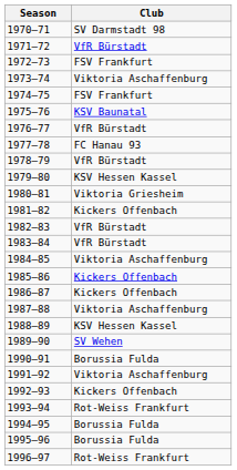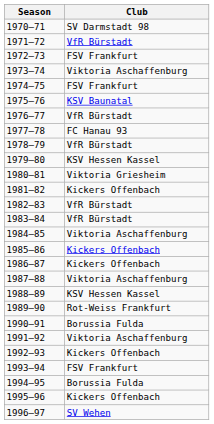 <table class="wikitable">
 <tr align="center" bgcolor="#dfdfdf">
 <th width="80">Season</th>
 <th width="200">Club</th>
 </tr>
 <tr>
 <td>1970–71</td>
 <td>SV Darmstadt 98</td>
 </tr>
 <tr>
 <td>1971–72</td>
 <td><a href='#'>VfR Bürstadt</a></td>
 </tr>
 <tr>
 <td>1972–73</td>
 <td>FSV Frankfurt</td>
 </tr>
 <tr>
 <td>1973–74</td>
 <td>Viktoria Aschaffenburg</td>
 </tr>
 <tr>
 <td>1974–75</td>
 <td>FSV Frankfurt</td>
 </tr>
 <tr>
 <td>1975–76</td>
 <td><a href='#'>KSV Baunatal</a></td>
 </tr>
 <tr>
 <td>1976–77</td>
 <td>VfR Bürstadt</td>
 </tr>
 <tr>
 <td>1977–78</td>
 <td>FC Hanau 93</td>
 </tr>
 <tr>
 <td>1978–79</td>
 <td>VfR Bürstadt</td>
 </tr>
 <tr>
 <td>1979–80</td>
 <td>KSV Hessen Kassel</td>
 </tr>
 <tr>
 <td>1980–81</td>
 <td>Viktoria Griesheim</td>
 </tr>
 <tr>
 <td>1981–82</td>
 <td>Kickers Offenbach</td>
 </tr>
 <tr>
 <td>1982–83</td>
 <td>VfR Bürstadt</td>
 </tr>
 <tr>
 <td>1983–84</td>
 <td>VfR Bürstadt</td>
 </tr>
 <tr>
 <td>1984–85</td>
 <td>Viktoria Aschaffenburg</td>
 </tr>
 <tr>
 <td>1985–86</td>
 <td><a href='#'>Kickers Offenbach</a></td>
 </tr>
 <tr>
 <td>1986–87</td>
 <td>Kickers Offenbach</td>
 </tr>
 <tr>
 <td>1987–88</td>
 <td>Viktoria Aschaffenburg</td>
 </tr>
 <tr>
 <td>1988–89</td>
 <td>KSV Hessen Kassel</td>
 </tr>
 <tr>
 <td>1989–90</td>
-<td><a href='#'>SV Wehen</a></td>
+<td>Rot-Weiss Frankfurt</td>
 </tr>
 <tr>
 <td>1990–91</td>
 <td>Borussia Fulda</td>
 </tr>
 <tr>
 <td>1991–92</td>
 <td>Viktoria Aschaffenburg</td>
 </tr>
 <tr>
 <td>1992–93</td>
 <td>Kickers Offenbach</td>
 </tr>
 <tr>
 <td>1993–94</td>
-<td>Rot-Weiss Frankfurt</td>
+<td>FSV Frankfurt</td>
 </tr>
 <tr>
 <td>1994–95</td>
 <td>Borussia Fulda</td>
 </tr>
 <tr>
 <td>1995–96</td>
-<td>Borussia Fulda</td>
+<td>Kickers Offenbach</td>
 </tr>
 <tr>
 <td>1996–97</td>
-<td>Rot-Weiss Frankfurt</td>
+<td><a href='#'>SV Wehen</a></td>
 </tr>
 </table>
